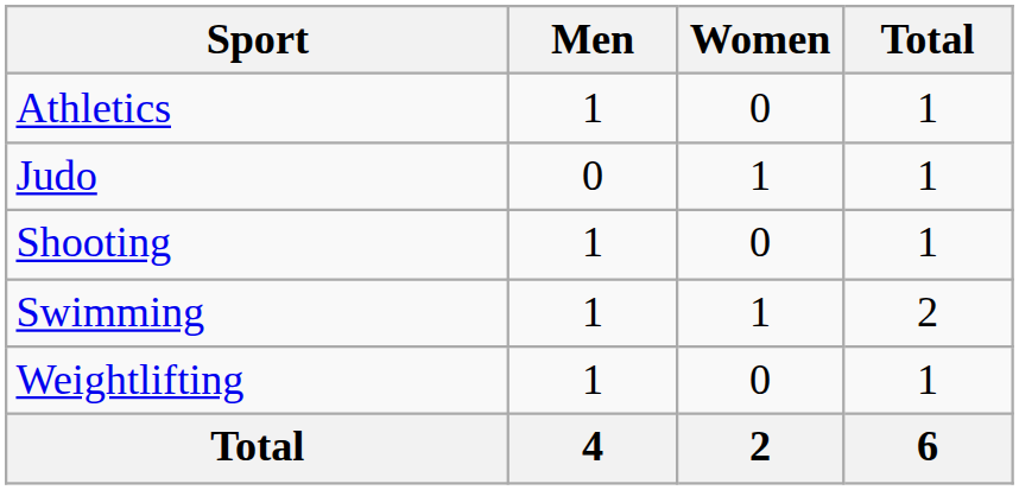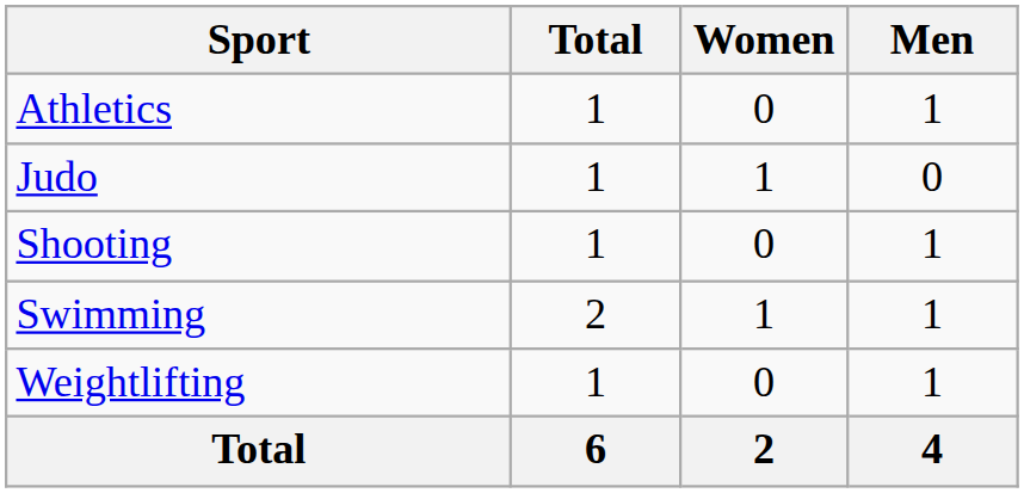 <table class="wikitable sortable" style="text-align:center;">
 <tr>
 <th width=180>Sport</th>
+<th width=55>Total</th>
+<th width=55>Women</th>
 <th width=55>Men</th>
-<th width=55>Women</th>
-<th width=55>Total</th>
 </tr>
 <tr>
 <td align=left><a href='#'>Athletics</a></td>
 <td>1</td>
 <td>0</td>
 <td>1</td>
 </tr>
 <tr>
 <td align=left><a href='#'>Judo</a></td>
-<td>0</td>
 <td>1</td>
 <td>1</td>
+<td>0</td>
 </tr>
 <tr>
 <td align=left><a href='#'>Shooting</a></td>
 <td>1</td>
 <td>0</td>
 <td>1</td>
 </tr>
 <tr>
 <td align=left><a href='#'>Swimming</a></td>
+<td>2</td>
 <td>1</td>
 <td>1</td>
-<td>2</td>
 </tr>
 <tr>
 <td align=left><a href='#'>Weightlifting</a></td>
 <td>1</td>
 <td>0</td>
 <td>1</td>
 </tr>
 <tr>
 <th>Total</th>
+<th>6</th>
+<th>2</th>
 <th>4</th>
-<th>2</th>
-<th>6</th>
 </tr>
 </table>
